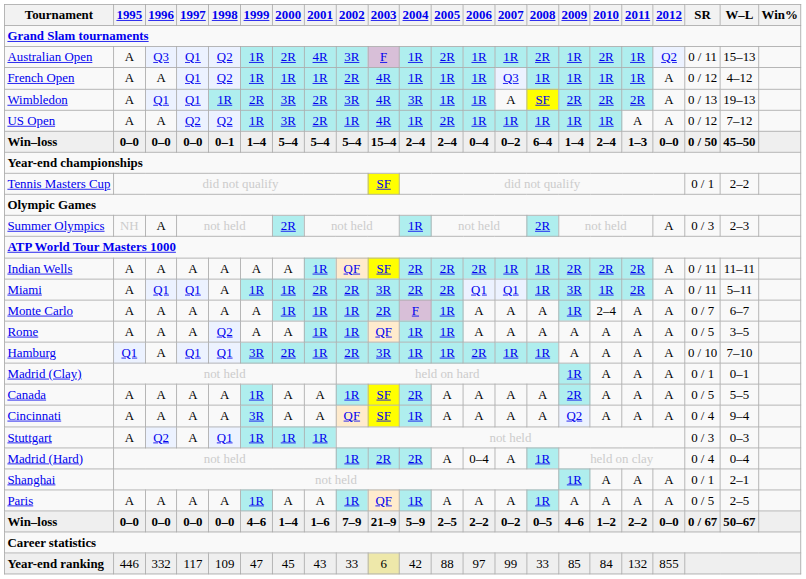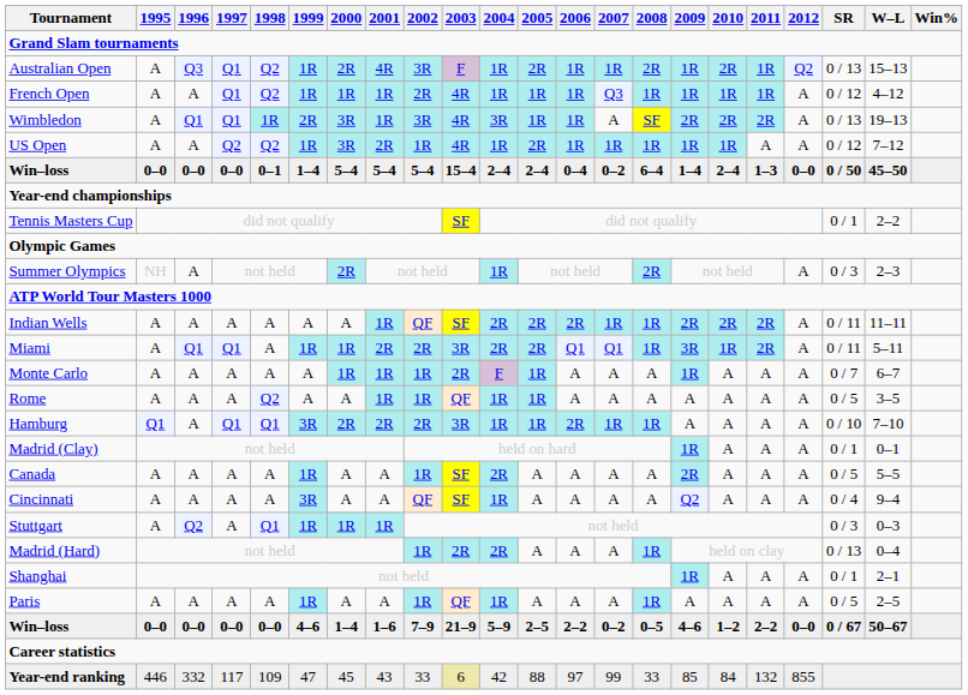 <table class="wikitable nowrap" style=text-align:center;font-size:96%>
 <tr>
 <th>Tournament</th>
 <th><a href='#'>1995</a></th>
 <th><a href='#'>1996</a></th>
 <th><a href='#'>1997</a></th>
 <th><a href='#'>1998</a></th>
 <th><a href='#'>1999</a></th>
 <th><a href='#'>2000</a></th>
 <th><a href='#'>2001</a></th>
 <th><a href='#'>2002</a></th>
 <th><a href='#'>2003</a></th>
 <th><a href='#'>2004</a></th>
 <th><a href='#'>2005</a></th>
 <th><a href='#'>2006</a></th>
 <th><a href='#'>2007</a></th>
 <th><a href='#'>2008</a></th>
 <th><a href='#'>2009</a></th>
 <th><a href='#'>2010</a></th>
 <th><a href='#'>2011</a></th>
 <th><a href='#'>2012</a></th>
 <th>SR</th>
 <th>W–L</th>
 <th>Win%</th>
 </tr>
 <tr>
 <td colspan=25 style=text-align:left><a href='#'><strong>Grand Slam tournaments</strong></a></td>
 </tr>
 <tr>
 <td align=left><a href='#'>Australian Open</a></td>
 <td>A</td>
 <td bgcolor=ecf2ff><a href='#'>Q3</a></td>
 <td bgcolor=ecf2ff><a href='#'>Q1</a></td>
 <td bgcolor=ecf2ff><a href='#'>Q2</a></td>
 <td bgcolor=afeeee><a href='#'>1R</a></td>
 <td bgcolor=afeeee><a href='#'>2R</a></td>
 <td bgcolor=afeeee><a href='#'>4R</a></td>
 <td bgcolor=afeeee><a href='#'>3R</a></td>
 <td bgcolor=thistle><a href='#'>F</a></td>
 <td bgcolor=afeeee><a href='#'>1R</a></td>
 <td bgcolor=afeeee><a href='#'>2R</a></td>
 <td bgcolor=afeeee><a href='#'>1R</a></td>
 <td bgcolor=afeeee><a href='#'>1R</a></td>
 <td bgcolor=afeeee><a href='#'>2R</a></td>
 <td bgcolor=afeeee><a href='#'>1R</a></td>
 <td bgcolor=afeeee><a href='#'>2R</a></td>
 <td bgcolor=afeeee><a href='#'>1R</a></td>
 <td bgcolor=ecf2ff><a href='#'>Q2</a></td>
-<td>0 / 11</td>
+<td>0 / 13</td>
 <td>15–13</td>
 <td></td>
 </tr>
 <tr>
 <td align=left><a href='#'>French Open</a></td>
 <td>A</td>
 <td>A</td>
 <td bgcolor=ecf2ff><a href='#'>Q1</a></td>
 <td bgcolor=ecf2ff><a href='#'>Q2</a></td>
 <td bgcolor=afeeee><a href='#'>1R</a></td>
 <td bgcolor=afeeee><a href='#'>1R</a></td>
 <td bgcolor=afeeee><a href='#'>1R</a></td>
 <td bgcolor=afeeee><a href='#'>2R</a></td>
 <td bgcolor=afeeee><a href='#'>4R</a></td>
 <td bgcolor=afeeee><a href='#'>1R</a></td>
 <td bgcolor=afeeee><a href='#'>1R</a></td>
 <td bgcolor=afeeee><a href='#'>1R</a></td>
 <td bgcolor=ecf2ff><a href='#'>Q3</a></td>
 <td bgcolor=afeeee><a href='#'>1R</a></td>
 <td bgcolor=afeeee><a href='#'>1R</a></td>
 <td bgcolor=afeeee><a href='#'>1R</a></td>
 <td bgcolor=afeeee><a href='#'>1R</a></td>
 <td>A</td>
 <td>0 / 12</td>
 <td>4–12</td>
 <td></td>
 </tr>
 <tr>
 <td align=left><a href='#'>Wimbledon</a></td>
 <td>A</td>
 <td bgcolor=ecf2ff><a href='#'>Q1</a></td>
 <td bgcolor=ecf2ff><a href='#'>Q1</a></td>
 <td bgcolor=afeeee><a href='#'>1R</a></td>
 <td bgcolor=afeeee><a href='#'>2R</a></td>
 <td bgcolor=afeeee><a href='#'>3R</a></td>
-<td bgcolor=afeeee><a href='#'>2R</a></td>
+<td bgcolor=afeeee><a href='#'>1R</a></td>
 <td bgcolor=afeeee><a href='#'>3R</a></td>
 <td bgcolor=afeeee><a href='#'>4R</a></td>
 <td bgcolor=afeeee><a href='#'>3R</a></td>
 <td bgcolor=afeeee><a href='#'>1R</a></td>
 <td bgcolor=afeeee><a href='#'>1R</a></td>
 <td>A</td>
 <td bgcolor=yellow><a href='#'>SF</a></td>
 <td bgcolor=afeeee><a href='#'>2R</a></td>
 <td bgcolor=afeeee><a href='#'>2R</a></td>
 <td bgcolor=afeeee><a href='#'>2R</a></td>
 <td>A</td>
 <td>0 / 13</td>
 <td>19–13</td>
 <td></td>
 </tr>
 <tr>
 <td align=left><a href='#'>US Open</a></td>
 <td>A</td>
 <td>A</td>
 <td bgcolor=ecf2ff><a href='#'>Q2</a></td>
 <td bgcolor=ecf2ff><a href='#'>Q2</a></td>
 <td bgcolor=afeeee><a href='#'>1R</a></td>
 <td bgcolor=afeeee><a href='#'>3R</a></td>
 <td bgcolor=afeeee><a href='#'>2R</a></td>
 <td bgcolor=afeeee><a href='#'>1R</a></td>
 <td bgcolor=afeeee><a href='#'>4R</a></td>
 <td bgcolor=afeeee><a href='#'>1R</a></td>
 <td bgcolor=afeeee><a href='#'>2R</a></td>
 <td bgcolor=afeeee><a href='#'>1R</a></td>
 <td bgcolor=afeeee><a href='#'>1R</a></td>
 <td bgcolor=afeeee><a href='#'>1R</a></td>
 <td bgcolor=afeeee><a href='#'>1R</a></td>
 <td bgcolor=afeeee><a href='#'>1R</a></td>
 <td>A</td>
 <td>A</td>
 <td>0 / 12</td>
 <td>7–12</td>
 <td></td>
 </tr>
 <tr style=font-weight:bold;background:#efefef>
 <td style=text-align:left>Win–loss</td>
 <td>0–0</td>
 <td>0–0</td>
 <td>0–0</td>
 <td>0–1</td>
 <td>1–4</td>
 <td>5–4</td>
 <td>5–4</td>
 <td>5–4</td>
 <td>15–4</td>
 <td>2–4</td>
 <td>2–4</td>
 <td>0–4</td>
 <td>0–2</td>
 <td>6–4</td>
 <td>1–4</td>
 <td>2–4</td>
 <td>1–3</td>
 <td>0–0</td>
 <td>0 / 50</td>
 <td>45–50</td>
 <td></td>
 </tr>
 <tr>
 <td colspan=22 align=left><strong>Year-end championships</strong></td>
 </tr>
 <tr>
 <td><a href='#'>Tennis Masters Cup</a></td>
 <td colspan="8" align="center" style="color:#cccccc;">did not qualify</td>
 <td align="center" bgcolor=yellow><a href='#'>SF</a></td>
 <td colspan="9" align="center" style="color:#cccccc;">did not qualify</td>
 <td>0 / 1</td>
 <td>2–2</td>
 <td></td>
 </tr>
 <tr>
 <td colspan=22 align=left><strong>Olympic Games</strong></td>
 </tr>
 <tr>
 <td align=left><a href='#'>Summer Olympics</a></td>
 <td colspan=1 style=color:#cccccc>NH</td>
 <td>A</td>
 <td colspan=3 style=color:#cccccc>not held</td>
 <td style=background:#afeeee><a href='#'>2R</a></td>
 <td colspan=3 style=color:#cccccc>not held</td>
 <td style=background:#afeeee><a href='#'>1R</a></td>
 <td colspan=3 style=color:#cccccc>not held</td>
 <td style=background:#afeeee><a href='#'>2R</a></td>
 <td colspan=3 style=color:#cccccc>not held</td>
 <td>A</td>
 <td>0 / 3</td>
 <td>2–3</td>
 <td></td>
 </tr>
 <tr>
 <td colspan=22 align=left><strong><a href='#'>ATP World Tour Masters 1000</a></strong></td>
 </tr>
 <tr>
 <td align=left><a href='#'>Indian Wells</a></td>
 <td>A</td>
 <td>A</td>
 <td>A</td>
 <td>A</td>
 <td>A</td>
 <td>A</td>
 <td bgcolor=afeeee><a href='#'>1R</a></td>
 <td bgcolor=ffebcd><a href='#'>QF</a></td>
 <td bgcolor=yellow><a href='#'>SF</a></td>
 <td bgcolor=afeeee><a href='#'>2R</a></td>
 <td bgcolor=afeeee><a href='#'>2R</a></td>
 <td bgcolor=afeeee><a href='#'>2R</a></td>
 <td bgcolor=afeeee><a href='#'>1R</a></td>
 <td bgcolor=afeeee><a href='#'>1R</a></td>
 <td bgcolor=afeeee><a href='#'>2R</a></td>
 <td bgcolor=afeeee><a href='#'>2R</a></td>
 <td bgcolor=afeeee><a href='#'>2R</a></td>
 <td>A</td>
 <td>0 / 11</td>
 <td>11–11</td>
 <td></td>
 </tr>
 <tr>
 <td align=left><a href='#'>Miami</a></td>
 <td>A</td>
 <td bgcolor=ecf2ff><a href='#'>Q1</a></td>
 <td bgcolor=ecf2ff><a href='#'>Q1</a></td>
 <td>A</td>
 <td bgcolor=afeeee><a href='#'>1R</a></td>
 <td bgcolor=afeeee><a href='#'>1R</a></td>
 <td bgcolor=afeeee><a href='#'>2R</a></td>
 <td bgcolor=afeeee><a href='#'>2R</a></td>
 <td bgcolor=afeeee><a href='#'>3R</a></td>
 <td bgcolor=afeeee><a href='#'>2R</a></td>
 <td bgcolor=afeeee><a href='#'>2R</a></td>
 <td bgcolor=ecf2ff><a href='#'>Q1</a></td>
 <td bgcolor=ecf2ff><a href='#'>Q1</a></td>
 <td bgcolor=afeeee><a href='#'>1R</a></td>
 <td bgcolor=afeeee><a href='#'>3R</a></td>
 <td bgcolor=afeeee><a href='#'>1R</a></td>
 <td bgcolor=afeeee><a href='#'>2R</a></td>
 <td>A</td>
 <td>0 / 11</td>
 <td>5–11</td>
 <td></td>
 </tr>
 <tr>
 <td align=left><a href='#'>Monte Carlo</a></td>
 <td>A</td>
 <td>A</td>
 <td>A</td>
 <td>A</td>
 <td>A</td>
 <td bgcolor=afeeee><a href='#'>1R</a></td>
 <td bgcolor=afeeee><a href='#'>1R</a></td>
 <td bgcolor=afeeee><a href='#'>1R</a></td>
 <td bgcolor=afeeee><a href='#'>2R</a></td>
 <td bgcolor=thistle><a href='#'>F</a></td>
 <td bgcolor=afeeee><a href='#'>1R</a></td>
 <td>A</td>
 <td>A</td>
 <td>A</td>
 <td bgcolor=afeeee><a href='#'>1R</a></td>
-<td>2–4</td>
+<td>A</td>
 <td>A</td>
 <td>A</td>
 <td>0 / 7</td>
 <td>6–7</td>
 <td></td>
 </tr>
 <tr>
 <td align=left><a href='#'>Rome</a></td>
 <td>A</td>
 <td>A</td>
 <td>A</td>
 <td bgcolor=ecf2ff><a href='#'>Q2</a></td>
 <td>A</td>
 <td>A</td>
 <td bgcolor=afeeee><a href='#'>1R</a></td>
 <td bgcolor=afeeee><a href='#'>1R</a></td>
 <td bgcolor=ffebcd><a href='#'>QF</a></td>
 <td bgcolor=afeeee><a href='#'>1R</a></td>
 <td bgcolor=afeeee><a href='#'>1R</a></td>
 <td>A</td>
 <td>A</td>
 <td>A</td>
 <td>A</td>
 <td>A</td>
 <td>A</td>
 <td>A</td>
 <td>0 / 5</td>
 <td>3–5</td>
 <td></td>
 </tr>
 <tr>
 <td align=left><a href='#'>Hamburg</a></td>
 <td bgcolor=ecf2ff><a href='#'>Q1</a></td>
 <td>A</td>
 <td bgcolor=ecf2ff><a href='#'>Q1</a></td>
 <td bgcolor=ecf2ff><a href='#'>Q1</a></td>
 <td bgcolor=afeeee><a href='#'>3R</a></td>
 <td bgcolor=afeeee><a href='#'>2R</a></td>
-<td bgcolor=afeeee><a href='#'>1R</a></td>
+<td bgcolor=afeeee><a href='#'>2R</a></td>
 <td bgcolor=afeeee><a href='#'>2R</a></td>
 <td bgcolor=afeeee><a href='#'>3R</a></td>
 <td bgcolor=afeeee><a href='#'>1R</a></td>
 <td bgcolor=afeeee><a href='#'>1R</a></td>
 <td bgcolor=afeeee><a href='#'>2R</a></td>
 <td bgcolor=afeeee><a href='#'>1R</a></td>
 <td bgcolor=afeeee><a href='#'>1R</a></td>
 <td>A</td>
 <td>A</td>
 <td>A</td>
 <td>A</td>
 <td>0 / 10</td>
 <td>7–10</td>
 <td></td>
 </tr>
 <tr>
 <td align=left><a href='#'>Madrid (Clay)</a></td>
 <td align="center" colspan="7" style="color:#cccccc;">not held</td>
 <td align="center" colspan="7" style="color:#cccccc;">held on hard</td>
 <td bgcolor=afeeee><a href='#'>1R</a></td>
 <td>A</td>
 <td>A</td>
 <td>A</td>
 <td>0 / 1</td>
 <td>0–1</td>
 <td></td>
 </tr>
 <tr>
 <td align=left><a href='#'>Canada</a></td>
 <td>A</td>
 <td>A</td>
 <td>A</td>
 <td>A</td>
 <td bgcolor=afeeee><a href='#'>1R</a></td>
 <td>A</td>
 <td>A</td>
 <td bgcolor=afeeee><a href='#'>1R</a></td>
 <td bgcolor=yellow><a href='#'>SF</a></td>
 <td bgcolor=afeeee><a href='#'>2R</a></td>
 <td>A</td>
 <td>A</td>
 <td>A</td>
 <td>A</td>
 <td bgcolor=afeeee><a href='#'>2R</a></td>
 <td>A</td>
 <td>A</td>
 <td>A</td>
 <td>0 / 5</td>
 <td>5–5</td>
 <td></td>
 </tr>
 <tr>
 <td align=left><a href='#'>Cincinnati</a></td>
 <td>A</td>
 <td>A</td>
 <td>A</td>
 <td>A</td>
 <td bgcolor=afeeee><a href='#'>3R</a></td>
 <td>A</td>
 <td>A</td>
 <td bgcolor=ffebcd><a href='#'>QF</a></td>
 <td bgcolor=yellow><a href='#'>SF</a></td>
 <td bgcolor=afeeee><a href='#'>1R</a></td>
 <td>A</td>
 <td>A</td>
 <td>A</td>
 <td>A</td>
 <td bgcolor=ecf2ff><a href='#'>Q2</a></td>
 <td>A</td>
 <td>A</td>
 <td>A</td>
 <td>0 / 4</td>
 <td>9–4</td>
 <td></td>
 </tr>
 <tr>
 <td align=left><a href='#'>Stuttgart</a></td>
 <td>A</td>
 <td bgcolor=ecf2ff><a href='#'>Q2</a></td>
 <td>A</td>
 <td bgcolor=ecf2ff><a href='#'>Q1</a></td>
 <td bgcolor=afeeee><a href='#'>1R</a></td>
 <td bgcolor=afeeee><a href='#'>1R</a></td>
 <td bgcolor=afeeee><a href='#'>1R</a></td>
 <td align="center" colspan="11" style="color:#cccccc;">not held</td>
 <td>0 / 3</td>
 <td>0–3</td>
 <td></td>
 </tr>
 <tr>
 <td align=left><a href='#'>Madrid (Hard)</a></td>
 <td align="center" colspan="7" style="color:#cccccc;">not held</td>
 <td bgcolor=afeeee><a href='#'>1R</a></td>
 <td bgcolor=afeeee><a href='#'>2R</a></td>
 <td bgcolor=afeeee><a href='#'>2R</a></td>
 <td>A</td>
-<td>0–4</td>
+<td>A</td>
 <td>A</td>
 <td bgcolor=afeeee><a href='#'>1R</a></td>
 <td align="center" colspan="4" style="color:#cccccc;">held on clay</td>
-<td>0 / 4</td>
+<td>0 / 13</td>
 <td>0–4</td>
 <td></td>
 </tr>
 <tr>
 <td align=left><a href='#'>Shanghai</a></td>
 <td align="center" colspan="14" style="color:#cccccc;">not held</td>
 <td bgcolor=afeeee><a href='#'>1R</a></td>
 <td>A</td>
 <td>A</td>
 <td>A</td>
 <td>0 / 1</td>
 <td>2–1</td>
 <td></td>
 </tr>
 <tr>
 <td align=left><a href='#'>Paris</a></td>
 <td>A</td>
 <td>A</td>
 <td>A</td>
 <td>A</td>
 <td bgcolor=afeeee><a href='#'>1R</a></td>
 <td>A</td>
 <td>A</td>
 <td bgcolor=afeeee><a href='#'>1R</a></td>
 <td bgcolor=ffebcd><a href='#'>QF</a></td>
 <td bgcolor=afeeee><a href='#'>1R</a></td>
 <td>A</td>
 <td>A</td>
 <td>A</td>
 <td bgcolor=afeeee><a href='#'>1R</a></td>
 <td>A</td>
 <td>A</td>
 <td>A</td>
 <td>A</td>
 <td>0 / 5</td>
 <td>2–5</td>
 <td></td>
 </tr>
 <tr style=font-weight:bold;background:#efefef>
 <td style=text-align:left>Win–loss</td>
 <td>0–0</td>
 <td>0–0</td>
 <td>0–0</td>
 <td>0–0</td>
 <td>4–6</td>
 <td>1–4</td>
 <td>1–6</td>
 <td>7–9</td>
 <td>21–9</td>
 <td>5–9</td>
 <td>2–5</td>
 <td>2–2</td>
 <td>0–2</td>
 <td>0–5</td>
 <td>4–6</td>
 <td>1–2</td>
 <td>2–2</td>
 <td>0–0</td>
 <td>0 / 67</td>
 <td>50–67</td>
 <td></td>
 </tr>
 <tr>
 <td colspan="22" align="left"><strong>Career statistics</strong></td>
 </tr>
 <tr bgcolor=efefef>
 <td align=left><strong>Year-end ranking</strong></td>
 <td>446</td>
 <td>332</td>
 <td>117</td>
 <td>109</td>
 <td>47</td>
 <td>45</td>
 <td>43</td>
 <td>33</td>
 <td bgcolor=#EEE8AA>6</td>
 <td>42</td>
 <td>88</td>
 <td>97</td>
 <td>99</td>
 <td>33</td>
 <td>85</td>
 <td>84</td>
 <td>132</td>
 <td>855</td>
 <td colspan="3"></td>
 </tr>
 </table>
